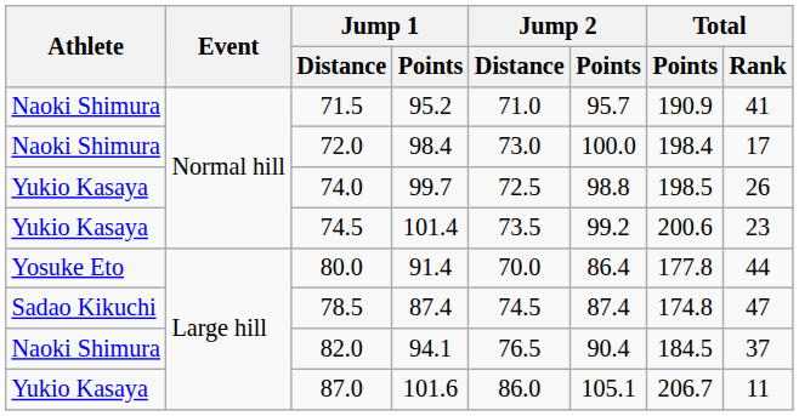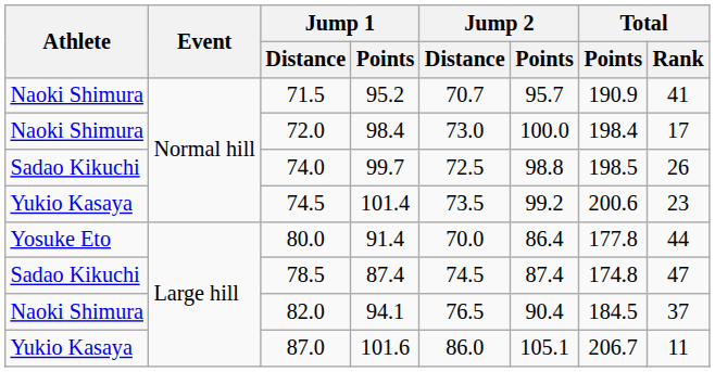 <table class="wikitable" style="font-size:90%">
 <tr>
 <th rowspan="2">Athlete</th>
 <th rowspan="2">Event</th>
 <th colspan="2">Jump 1</th>
 <th colspan="2">Jump 2</th>
 <th colspan="2">Total</th>
 </tr>
 <tr>
 <th>Distance</th>
 <th>Points</th>
 <th>Distance</th>
 <th>Points</th>
 <th>Points</th>
 <th>Rank</th>
 </tr>
 <tr>
 <td><a href='#'>Naoki Shimura</a></td>
 <td rowspan="4">Normal hill</td>
 <td align="center">71.5</td>
 <td align="center">95.2</td>
-<td align="center">71.0</td>
+<td align="center">70.7</td>
 <td align="center">95.7</td>
 <td align="center">190.9</td>
 <td align="center">41</td>
 </tr>
 <tr>
 <td><a href='#'>Naoki Shimura</a></td>
 <td align="center">72.0</td>
 <td align="center">98.4</td>
 <td align="center">73.0</td>
 <td align="center">100.0</td>
 <td align="center">198.4</td>
 <td align="center">17</td>
 </tr>
 <tr>
-<td><a href='#'>Yukio Kasaya</a></td>
+<td><a href='#'>Sadao Kikuchi</a></td>
 <td align="center">74.0</td>
 <td align="center">99.7</td>
 <td align="center">72.5</td>
 <td align="center">98.8</td>
 <td align="center">198.5</td>
 <td align="center">26</td>
 </tr>
 <tr>
 <td><a href='#'>Yukio Kasaya</a></td>
 <td align="center">74.5</td>
 <td align="center">101.4</td>
 <td align="center">73.5</td>
 <td align="center">99.2</td>
 <td align="center">200.6</td>
 <td align="center">23</td>
 </tr>
 <tr>
 <td><a href='#'>Yosuke Eto</a></td>
 <td rowspan="4">Large hill</td>
 <td align="center">80.0</td>
 <td align="center">91.4</td>
 <td align="center">70.0</td>
 <td align="center">86.4</td>
 <td align="center">177.8</td>
 <td align="center">44</td>
 </tr>
 <tr>
 <td><a href='#'>Sadao Kikuchi</a></td>
 <td align="center">78.5</td>
 <td align="center">87.4</td>
 <td align="center">74.5</td>
 <td align="center">87.4</td>
 <td align="center">174.8</td>
 <td align="center">47</td>
 </tr>
 <tr>
 <td><a href='#'>Naoki Shimura</a></td>
 <td align="center">82.0</td>
 <td align="center">94.1</td>
 <td align="center">76.5</td>
 <td align="center">90.4</td>
 <td align="center">184.5</td>
 <td align="center">37</td>
 </tr>
 <tr>
 <td><a href='#'>Yukio Kasaya</a></td>
 <td align="center">87.0</td>
 <td align="center">101.6</td>
 <td align="center">86.0</td>
 <td align="center">105.1</td>
 <td align="center">206.7</td>
 <td align="center">11</td>
 </tr>
 </table>
